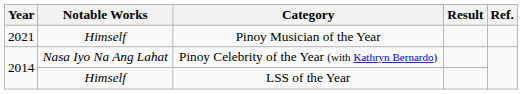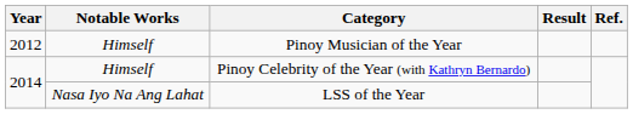 <table class="wikitable" style="text-align:center" width=70%>
 <tr>
 <th>Year</th>
 <th>Notable Works</th>
 <th>Category</th>
 <th>Result</th>
 <th>Ref.</th>
 </tr>
 <tr>
-<td>2021</td>
+<td>2012</td>
 <td><em>Himself</em></td>
 <td>Pinoy Musician of the Year</td>
 <td></td>
 <td></td>
 </tr>
 <tr>
 <td rowspan=2>2014</td>
-<td><em>Nasa Iyo Na Ang Lahat</em></td>
+<td><em>Himself</em></td>
 <td>Pinoy Celebrity of the Year <small>(with <a href='#'>Kathryn Bernardo</a>)</small></td>
 <td></td>
 <td rowspan=2></td>
 </tr>
 <tr>
-<td><em>Himself</em></td>
+<td><em>Nasa Iyo Na Ang Lahat</em></td>
 <td>LSS of the Year</td>
 <td></td>
 </tr>
 </table>
